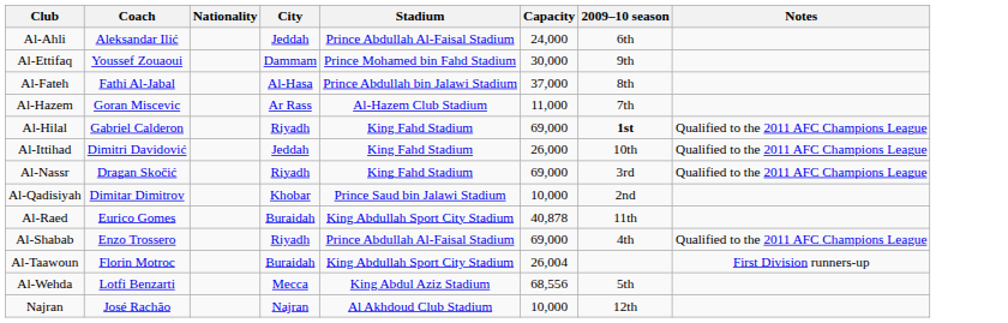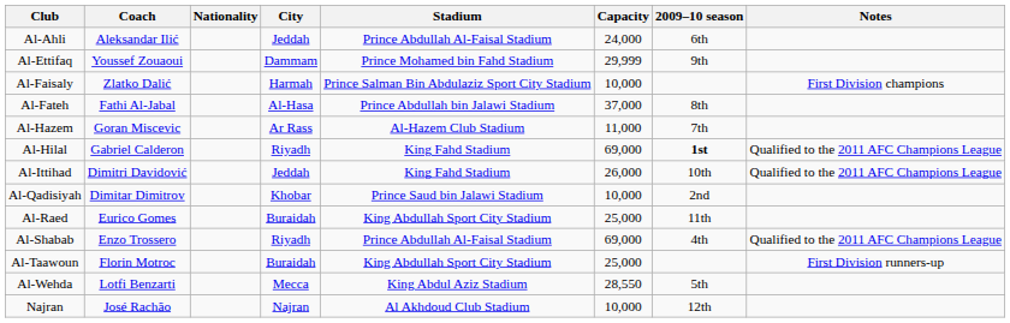 <table class="wikitable sortable" style="text-align: center; font-size:95%">
 <tr>
 <th>Club</th>
 <th>Coach</th>
 <th>Nationality</th>
 <th>City</th>
 <th>Stadium</th>
 <th>Capacity</th>
 <th>2009–10 season</th>
 <th>Notes</th>
 </tr>
 <tr>
 <td>Al-Ahli</td>
 <td><a href='#'>Aleksandar Ilić</a></td>
 <td></td>
 <td><a href='#'>Jeddah</a></td>
 <td><a href='#'>Prince Abdullah Al-Faisal Stadium</a></td>
 <td>24,000</td>
 <td>6th</td>
 <td></td>
 </tr>
 <tr>
 <td>Al-Ettifaq</td>
 <td><a href='#'>Youssef Zouaoui</a></td>
 <td></td>
 <td><a href='#'>Dammam</a></td>
 <td><a href='#'>Prince Mohamed bin Fahd Stadium</a></td>
-<td>30,000</td>
+<td>29,999</td>
 <td>9th</td>
 <td></td>
+</tr>
+<tr>
+<td>Al-Faisaly</td>
+<td><a href='#'>Zlatko Dalić</a></td>
+<td></td>
+<td><a href='#'>Harmah</a></td>
+<td><a href='#'>Prince Salman Bin Abdulaziz Sport City Stadium</a></td>
+<td>10,000</td>
+<td></td>
+<td><a href='#'>First Division</a> champions</td>
 </tr>
 <tr>
 <td>Al-Fateh</td>
 <td><a href='#'>Fathi Al-Jabal</a></td>
 <td></td>
 <td><a href='#'>Al-Hasa</a></td>
 <td><a href='#'>Prince Abdullah bin Jalawi Stadium</a></td>
 <td>37,000</td>
 <td>8th</td>
 <td></td>
 </tr>
 <tr>
 <td>Al-Hazem</td>
 <td><a href='#'>Goran Miscevic</a></td>
 <td></td>
 <td><a href='#'>Ar Rass</a></td>
 <td><a href='#'>Al-Hazem Club Stadium</a></td>
 <td>11,000</td>
 <td>7th</td>
 <td></td>
 </tr>
 <tr>
 <td>Al-Hilal</td>
 <td><a href='#'>Gabriel Calderon</a></td>
 <td></td>
 <td><a href='#'>Riyadh</a></td>
 <td><a href='#'>King Fahd Stadium</a></td>
 <td>69,000</td>
 <td><strong>1st</strong></td>
 <td>Qualified to the <a href='#'>2011 AFC Champions League</a></td>
 </tr>
 <tr>
 <td>Al-Ittihad</td>
 <td><a href='#'>Dimitri Davidović</a></td>
 <td></td>
 <td><a href='#'>Jeddah</a></td>
 <td><a href='#'>King Fahd Stadium</a></td>
 <td>26,000</td>
 <td>10th</td>
 <td>Qualified to the <a href='#'>2011 AFC Champions League</a></td>
 </tr>
 <tr>
-<td>Al-Nassr</td>
-<td><a href='#'>Dragan Skočić</a></td>
-<td></td>
-<td><a href='#'>Riyadh</a></td>
-<td><a href='#'>King Fahd Stadium</a></td>
-<td>69,000</td>
-<td>3rd</td>
-<td>Qualified to the <a href='#'>2011 AFC Champions League</a></td>
-</tr>
-<tr>
 <td>Al-Qadisiyah</td>
 <td><a href='#'>Dimitar Dimitrov</a></td>
 <td></td>
 <td><a href='#'>Khobar</a></td>
 <td><a href='#'>Prince Saud bin Jalawi Stadium</a></td>
 <td>10,000</td>
 <td>2nd</td>
 <td></td>
 </tr>
 <tr>
 <td>Al-Raed</td>
 <td><a href='#'>Eurico Gomes</a></td>
 <td></td>
 <td><a href='#'>Buraidah</a></td>
 <td><a href='#'>King Abdullah Sport City Stadium</a></td>
-<td>40,878</td>
+<td>25,000</td>
 <td>11th</td>
 <td></td>
 </tr>
 <tr>
 <td>Al-Shabab</td>
 <td><a href='#'>Enzo Trossero</a></td>
 <td></td>
 <td><a href='#'>Riyadh</a></td>
 <td><a href='#'>Prince Abdullah Al-Faisal Stadium</a></td>
 <td>69,000</td>
 <td>4th</td>
 <td>Qualified to the <a href='#'>2011 AFC Champions League</a></td>
 </tr>
 <tr>
 <td>Al-Taawoun</td>
 <td><a href='#'>Florin Motroc</a></td>
 <td></td>
 <td><a href='#'>Buraidah</a></td>
 <td><a href='#'>King Abdullah Sport City Stadium</a></td>
-<td>26,004</td>
+<td>25,000</td>
 <td></td>
 <td><a href='#'>First Division</a> runners-up</td>
 </tr>
 <tr>
 <td>Al-Wehda</td>
 <td><a href='#'>Lotfi Benzarti</a></td>
 <td></td>
 <td><a href='#'>Mecca</a></td>
 <td><a href='#'>King Abdul Aziz Stadium</a></td>
-<td>68,556</td>
+<td>28,550</td>
 <td>5th</td>
 <td></td>
 </tr>
 <tr>
 <td>Najran</td>
 <td><a href='#'>José Rachão</a></td>
 <td></td>
 <td><a href='#'>Najran</a></td>
 <td><a href='#'>Al Akhdoud Club Stadium</a></td>
 <td>10,000</td>
 <td>12th</td>
 <td></td>
 </tr>
 </table>
